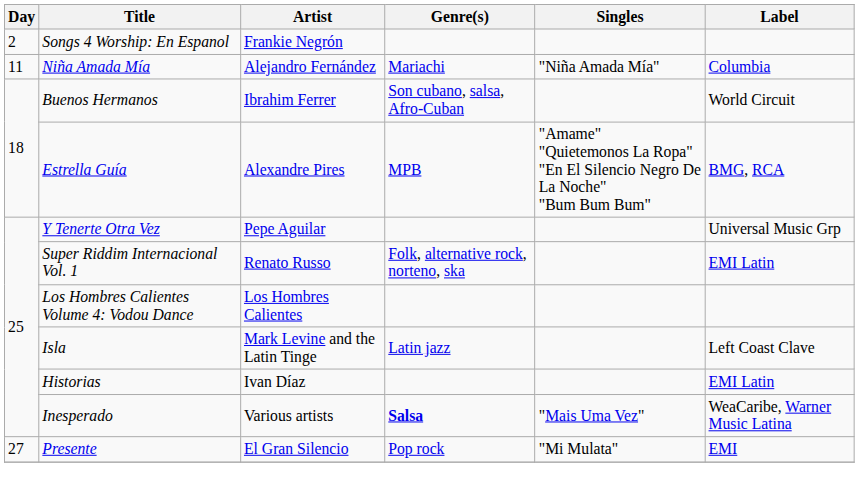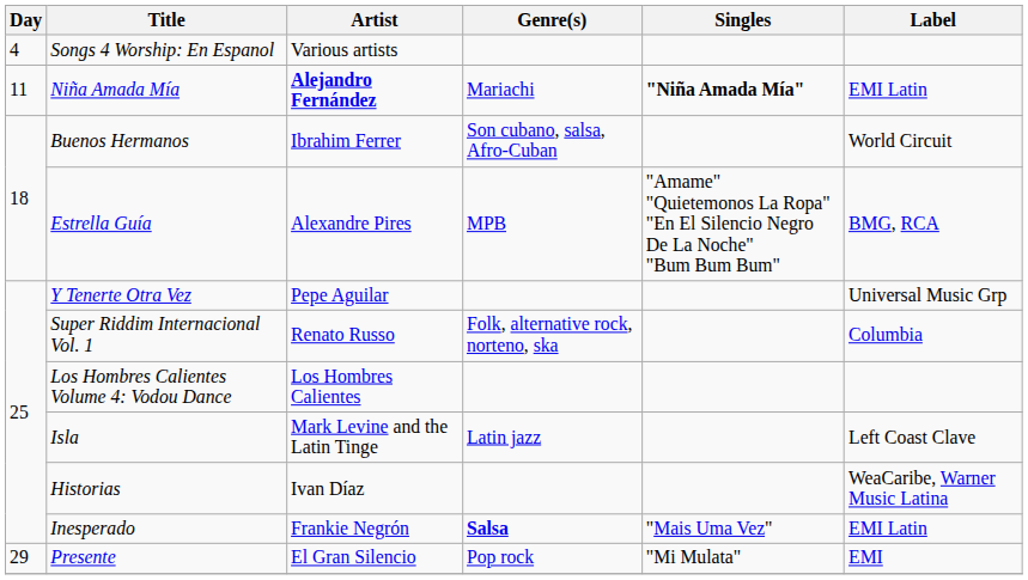 <table class="wikitable sortable" style="text-align: left;">
 <tr>
 <th>Day</th>
 <th>Title</th>
 <th>Artist</th>
 <th>Genre(s)</th>
 <th>Singles</th>
 <th>Label</th>
 </tr>
 <tr>
-<td>2</td>
+<td>4</td>
 <td><em>Songs 4 Worship: En Espanol</em></td>
-<td><a href='#'>Frankie Negrón</a></td>
+<td>Various artists</td>
 <td></td>
 <td></td>
 <td></td>
 </tr>
 <tr>
 <td>11</td>
 <td><em><a href='#'>Niña Amada Mía</a></em></td>
-<td><a href='#'>Alejandro Fernández</a></td>
+<td><strong><a href='#'>Alejandro Fernández</a></strong></td>
 <td><a href='#'>Mariachi</a></td>
-<td>"Niña Amada Mía"</td>
-<td><a href='#'>Columbia</a></td>
+<td><strong>"Niña Amada Mía"</strong></td>
+<td><a href='#'>EMI Latin</a></td>
 </tr>
 <tr>
 <td rowspan="2">18</td>
 <td><em>Buenos Hermanos</em></td>
 <td><a href='#'>Ibrahim Ferrer</a></td>
 <td><a href='#'>Son cubano</a>, <a href='#'>salsa</a>, <a href='#'>Afro-Cuban</a></td>
 <td></td>
 <td>World Circuit</td>
 </tr>
 <tr>
 <td><em><a href='#'>Estrella Guía</a></em></td>
 <td><a href='#'>Alexandre Pires</a></td>
 <td><a href='#'>MPB</a></td>
 <td>"Amame"<br>"Quietemonos La Ropa"<br>"En El Silencio Negro De La Noche"<br>"Bum Bum Bum"</td>
 <td><a href='#'>BMG</a>, <a href='#'>RCA</a></td>
 </tr>
 <tr>
 <td rowspan="6">25</td>
 <td><em><a href='#'>Y Tenerte Otra Vez</a></em></td>
 <td><a href='#'>Pepe Aguilar</a></td>
 <td></td>
 <td></td>
 <td>Universal Music Grp</td>
 </tr>
 <tr>
 <td><em>Super Riddim Internacional Vol. 1</em></td>
 <td><a href='#'>Renato Russo</a></td>
 <td><a href='#'>Folk</a>, <a href='#'>alternative rock</a>, <a href='#'>norteno</a>, <a href='#'>ska</a></td>
 <td></td>
-<td><a href='#'>EMI Latin</a></td>
+<td><a href='#'>Columbia</a></td>
 </tr>
 <tr>
 <td><em>Los Hombres Calientes Volume 4: Vodou Dance</em></td>
 <td><a href='#'>Los Hombres Calientes</a></td>
 <td></td>
 <td></td>
 <td></td>
 </tr>
 <tr>
 <td><em>Isla</em></td>
 <td><a href='#'>Mark Levine</a> and the Latin Tinge</td>
 <td><a href='#'>Latin jazz</a></td>
 <td></td>
 <td>Left Coast Clave</td>
 </tr>
 <tr>
 <td><em>Historias</em></td>
 <td>Ivan Díaz</td>
 <td></td>
 <td></td>
+<td>WeaCaribe, <a href='#'>Warner Music Latina</a></td>
+</tr>
+<tr>
+<td><em>Inesperado</em></td>
+<td><a href='#'>Frankie Negrón</a></td>
+<td><strong><a href='#'>Salsa</a></strong></td>
+<td>"<a href='#'>Mais Uma Vez</a>"</td>
 <td><a href='#'>EMI Latin</a></td>
 </tr>
 <tr>
-<td><em>Inesperado</em></td>
-<td>Various artists</td>
-<td><strong><a href='#'>Salsa</a></strong></td>
-<td>"<a href='#'>Mais Uma Vez</a>"</td>
-<td>WeaCaribe, <a href='#'>Warner Music Latina</a></td>
-</tr>
-<tr>
-<td>27</td>
+<td>29</td>
 <td><em><a href='#'>Presente</a></em></td>
 <td><a href='#'>El Gran Silencio</a></td>
 <td><a href='#'>Pop rock</a></td>
 <td>"Mi Mulata"</td>
 <td><a href='#'>EMI</a></td>
 </tr>
 <tr>
 </tr>
 </table>
